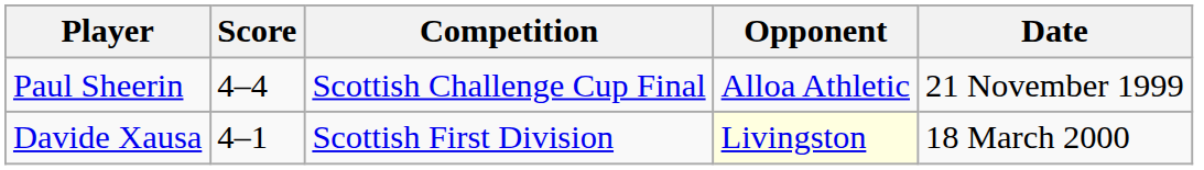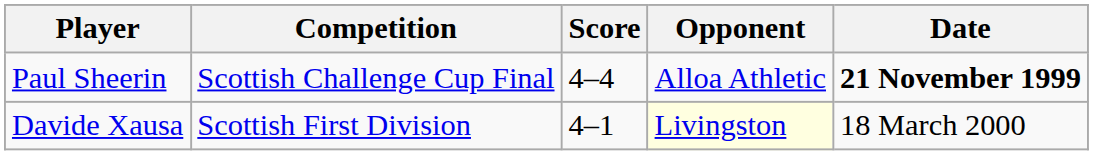 <table class="wikitable">
 <tr>
 <th>Player</th>
+<th>Competition</th>
 <th>Score</th>
-<th>Competition</th>
 <th>Opponent</th>
 <th>Date</th>
 </tr>
 <tr>
 <td> <a href='#'>Paul Sheerin</a></td>
+<td><a href='#'>Scottish Challenge Cup Final</a></td>
 <td>4–4</td>
-<td><a href='#'>Scottish Challenge Cup Final</a></td>
 <td><a href='#'>Alloa Athletic</a></td>
-<td>21 November 1999</td>
+<td><strong>21 November 1999</strong></td>
 </tr>
 <tr>
 <td> <a href='#'>Davide Xausa</a></td>
+<td><a href='#'>Scottish First Division</a></td>
 <td>4–1</td>
-<td><a href='#'>Scottish First Division</a></td>
 <td style="background: lightyellow;"><a href='#'>Livingston</a></td>
 <td>18 March 2000</td>
 </tr>
 </table>
